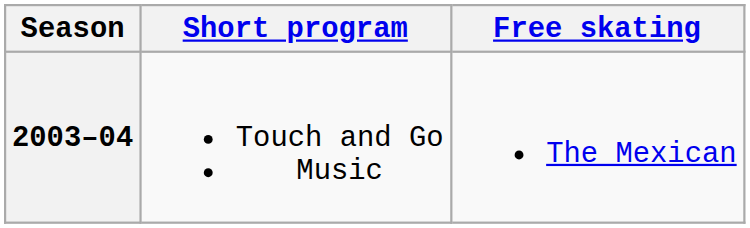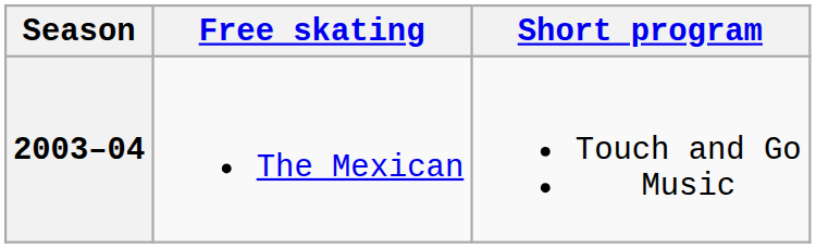 <table class=wikitable style=text-align:center>
 <tr>
 <th>Season</th>
+<th><a href='#'>Free skating</a></th>
 <th><a href='#'>Short program</a></th>
-<th><a href='#'>Free skating</a></th>
 </tr>
 <tr>
 <th>2003–04 <br> </th>
+<td><br><ul><li><a href='#'>The Mexican</a> <br></li></ul></td>
 <td><br><ul><li>Touch and Go</li><li>Music <br></li></ul></td>
-<td><br><ul><li><a href='#'>The Mexican</a> <br></li></ul></td>
 </tr>
 </table>
